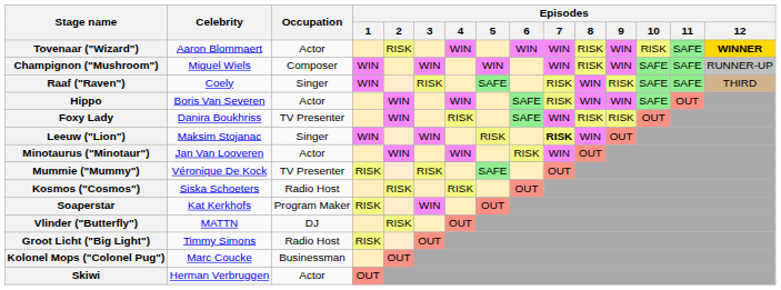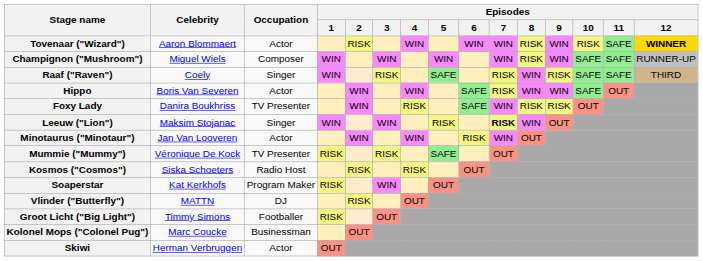 <table class="wikitable" style="text-align:center; ">
 <tr>
 <th rowspan=2>Stage name</th>
 <th rowspan=2>Celebrity</th>
 <th rowspan=2>Occupation</th>
 <th colspan="12">Episodes</th>
 </tr>
 <tr>
 <th>1</th>
 <th>2</th>
 <th>3</th>
 <th>4</th>
 <th>5</th>
 <th>6</th>
 <th>7</th>
 <th>8</th>
 <th>9</th>
 <th>10</th>
 <th>11</th>
 <th>12</th>
 </tr>
 <tr>
 <th>Tovenaar ("Wizard")</th>
 <td><a href='#'>Aaron Blommaert</a></td>
 <td>Actor</td>
 <td bgcolor="#FFEFBD"></td>
 <td bgcolor=#F3F781>RISK</td>
 <td bgcolor="#FFEFBD"></td>
 <td bgcolor="#F888FD">WIN</td>
 <td bgcolor="#FFEFBD"></td>
 <td bgcolor="#F888FD">WIN</td>
 <td bgcolor="#F888FD">WIN</td>
 <td bgcolor=#F3F781>RISK</td>
 <td bgcolor="#F888FD">WIN</td>
 <td bgcolor=#F3F781>RISK</td>
 <td bgcolor=lightgreen>SAFE</td>
 <td bgcolor=gold><strong>WINNER</strong></td>
 </tr>
 <tr>
 <th>Champignon  ("Mushroom")</th>
 <td><a href='#'>Miguel Wiels</a></td>
 <td>Composer</td>
 <td bgcolor="#F888FD">WIN</td>
 <td bgcolor="#FFEFBD"></td>
 <td bgcolor="#F888FD">WIN</td>
 <td bgcolor="#FFEFBD"></td>
 <td bgcolor="#F888FD">WIN</td>
 <td bgcolor="#FFEFBD"></td>
 <td bgcolor="#F888FD">WIN</td>
 <td bgcolor=#F3F781>RISK</td>
 <td bgcolor="#F888FD">WIN</td>
 <td bgcolor=lightgreen>SAFE</td>
 <td bgcolor=lightgreen>SAFE</td>
 <td bgcolor=silver>RUNNER-UP</td>
 </tr>
 <tr>
 <th>Raaf ("Raven")</th>
 <td><a href='#'>Coely</a></td>
 <td>Singer</td>
 <td bgcolor="#F888FD">WIN</td>
 <td bgcolor=#FFEBCD></td>
 <td bgcolor=#F3F781>RISK</td>
 <td bgcolor="#FFEFBD"></td>
 <td bgcolor=lightgreen>SAFE</td>
 <td bgcolor="#FFEFBD"></td>
 <td bgcolor=#F3F781>RISK</td>
 <td bgcolor="#F888FD">WIN</td>
 <td bgcolor=#F3F781>RISK</td>
 <td bgcolor=lightgreen>SAFE</td>
 <td bgcolor=lightgreen>SAFE</td>
 <td bgcolor=tan>THIRD</td>
 </tr>
 <tr>
 <th>Hippo</th>
 <td><a href='#'>Boris Van Severen</a></td>
 <td>Actor</td>
 <td bgcolor="#FFEFBD"></td>
 <td bgcolor="#F888FD">WIN</td>
 <td bgcolor="#FFEFBD"></td>
 <td bgcolor="#F888FD">WIN</td>
 <td bgcolor="#FFEFBD"></td>
 <td bgcolor="lightgreen">SAFE</td>
 <td bgcolor="#F3F781">RISK</td>
 <td bgcolor="#F888FD">WIN</td>
 <td bgcolor="#F888FD">WIN</td>
 <td bgcolor="lightgreen">SAFE</td>
 <td bgcolor="#F99185">OUT</td>
 <td bgcolor=darkgrey></td>
 </tr>
 <tr>
 <th>Foxy Lady</th>
 <td><a href='#'>Danira Boukhriss</a></td>
 <td>TV Presenter</td>
 <td bgcolor="#FFEFBD"></td>
 <td bgcolor="#F888FD">WIN</td>
 <td bgcolor="#FFEFBD"></td>
 <td bgcolor=#F3F781>RISK</td>
 <td bgcolor="#FFEFBD"></td>
 <td bgcolor=lightgreen>SAFE</td>
 <td bgcolor="#F888FD">WIN</td>
 <td bgcolor=#F3F781>RISK</td>
 <td bgcolor=#F3F781>RISK</td>
 <td bgcolor="#F99185">OUT</td>
 <td colspan=2 bgcolor=darkgrey></td>
 </tr>
 <tr>
 <th>Leeuw ("Lion")</th>
 <td><a href='#'>Maksim Stojanac</a></td>
 <td>Singer</td>
 <td bgcolor="#F888FD">WIN</td>
 <td bgcolor=#FFEBCD></td>
 <td bgcolor="#F888FD">WIN</td>
 <td bgcolor="#FFEFBD"></td>
 <td bgcolor=#F3F781>RISK</td>
 <td bgcolor="#FFEFBD"></td>
 <td bgcolor=#F3F781><strong>RISK</strong></td>
 <td bgcolor="#F888FD">WIN</td>
 <td bgcolor="#F99185">OUT</td>
 <td colspan=3 bgcolor=darkgrey></td>
 </tr>
 <tr>
 <th>Minotaurus ("Minotaur")</th>
 <td><a href='#'>Jan Van Looveren</a></td>
 <td>Actor</td>
 <td bgcolor="#FFEFBD"></td>
 <td bgcolor="#F888FD">WIN</td>
 <td bgcolor="#FFEFBD"></td>
 <td bgcolor="#F888FD">WIN</td>
 <td bgcolor="#FFEFBD"></td>
 <td bgcolor=#F3F781>RISK</td>
 <td bgcolor="#F888FD">WIN</td>
 <td bgcolor="#F99185">OUT</td>
 <td colspan=4 bgcolor=darkgrey></td>
 </tr>
 <tr>
 <th>Mummie ("Mummy")</th>
 <td><a href='#'>Véronique De Kock</a></td>
 <td>TV Presenter</td>
 <td bgcolor=#F3F781>RISK</td>
 <td bgcolor=#FFEBCD></td>
 <td bgcolor=#F3F781>RISK</td>
 <td bgcolor="#FFEFBD"></td>
 <td bgcolor=lightgreen>SAFE</td>
 <td bgcolor="#FFEFBD"></td>
 <td bgcolor="#F99185">OUT</td>
 <td colspan=5 bgcolor=darkgrey></td>
 </tr>
 <tr>
 <th>Kosmos ("Cosmos")</th>
 <td><a href='#'>Siska Schoeters</a></td>
 <td>Radio Host</td>
 <td bgcolor="#FFEFBD"></td>
 <td bgcolor=#F3F781>RISK</td>
 <td bgcolor="#FFEFBD"></td>
 <td bgcolor=#F3F781>RISK</td>
 <td bgcolor="#FFEFBD"></td>
 <td bgcolor="#F99185">OUT</td>
 <td colspan=6 bgcolor=darkgrey></td>
 </tr>
 <tr>
 <th>Soaperstar</th>
 <td><a href='#'>Kat Kerkhofs</a></td>
 <td>Program Maker</td>
 <td bgcolor=#F3F781>RISK</td>
 <td bgcolor=#FFEBCD></td>
 <td bgcolor="#F888FD">WIN</td>
 <td bgcolor="#FFEFBD"></td>
 <td bgcolor="#F99185">OUT</td>
 <td colspan=7 bgcolor=darkgrey></td>
 </tr>
 <tr>
 <th>Vlinder ("Butterfly")</th>
 <td><a href='#'>MATTN</a></td>
 <td>DJ</td>
 <td bgcolor="#FFEFBD"></td>
 <td bgcolor=#F3F781>RISK</td>
 <td bgcolor="#FFEFBD"></td>
 <td bgcolor="#F99185">OUT</td>
 <td colspan=8 bgcolor=darkgrey></td>
 </tr>
 <tr>
 <th>Groot Licht ("Big Light")</th>
 <td><a href='#'>Timmy Simons</a></td>
-<td>Radio Host</td>
+<td>Footballer</td>
 <td bgcolor=#F3F781>RISK</td>
 <td bgcolor=#FFEBCD></td>
 <td bgcolor="#F99185">OUT</td>
 <td colspan=9 bgcolor=darkgrey></td>
 </tr>
 <tr>
 <th>Kolonel Mops ("Colonel Pug")</th>
 <td><a href='#'>Marc Coucke</a></td>
 <td>Businessman</td>
 <td bgcolor="#FFEFBD"></td>
 <td bgcolor="#F99185">OUT</td>
 <td colspan=10 bgcolor=darkgrey></td>
 </tr>
 <tr>
 <th>Skiwi</th>
 <td><a href='#'>Herman Verbruggen</a></td>
 <td>Actor</td>
 <td bgcolor="#F99185">OUT</td>
 <td colspan=11 bgcolor=darkgrey></td>
 </tr>
 </table>
